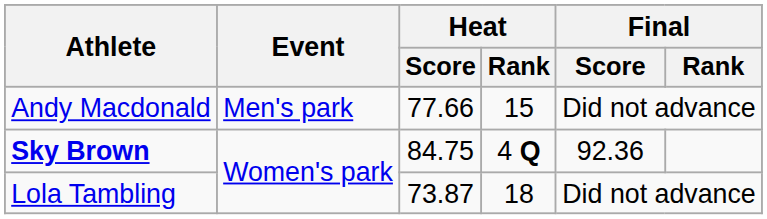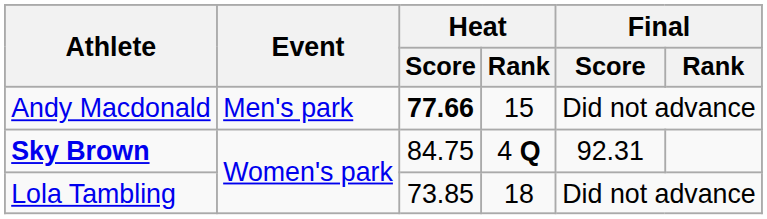 <table class=wikitable style=font-size:90%;text-align:center>
 <tr>
 <th rowspan=2>Athlete</th>
 <th rowspan=2>Event</th>
 <th colspan=2>Heat</th>
 <th colspan=2>Final</th>
 </tr>
 <tr style=font-size:95%>
 <th>Score</th>
 <th>Rank</th>
 <th>Score</th>
 <th>Rank</th>
 </tr>
 <tr>
 <td align=left><a href='#'>Andy Macdonald</a></td>
 <td align=left><a href='#'>Men's park</a></td>
-<td>77.66</td>
+<td><strong>77.66</strong></td>
 <td>15</td>
 <td colspan=2>Did not advance</td>
 </tr>
 <tr>
 <td align=left><strong><a href='#'>Sky Brown</a></strong></td>
 <td align=left rowspan=2><a href='#'>Women's park</a></td>
 <td>84.75</td>
 <td>4 <strong>Q</strong></td>
-<td>92.36</td>
+<td>92.31</td>
 <td></td>
 </tr>
 <tr>
 <td align=left><a href='#'>Lola Tambling</a></td>
-<td>73.87</td>
+<td>73.85</td>
 <td>18</td>
 <td colspan=2>Did not advance</td>
 </tr>
 </table>
